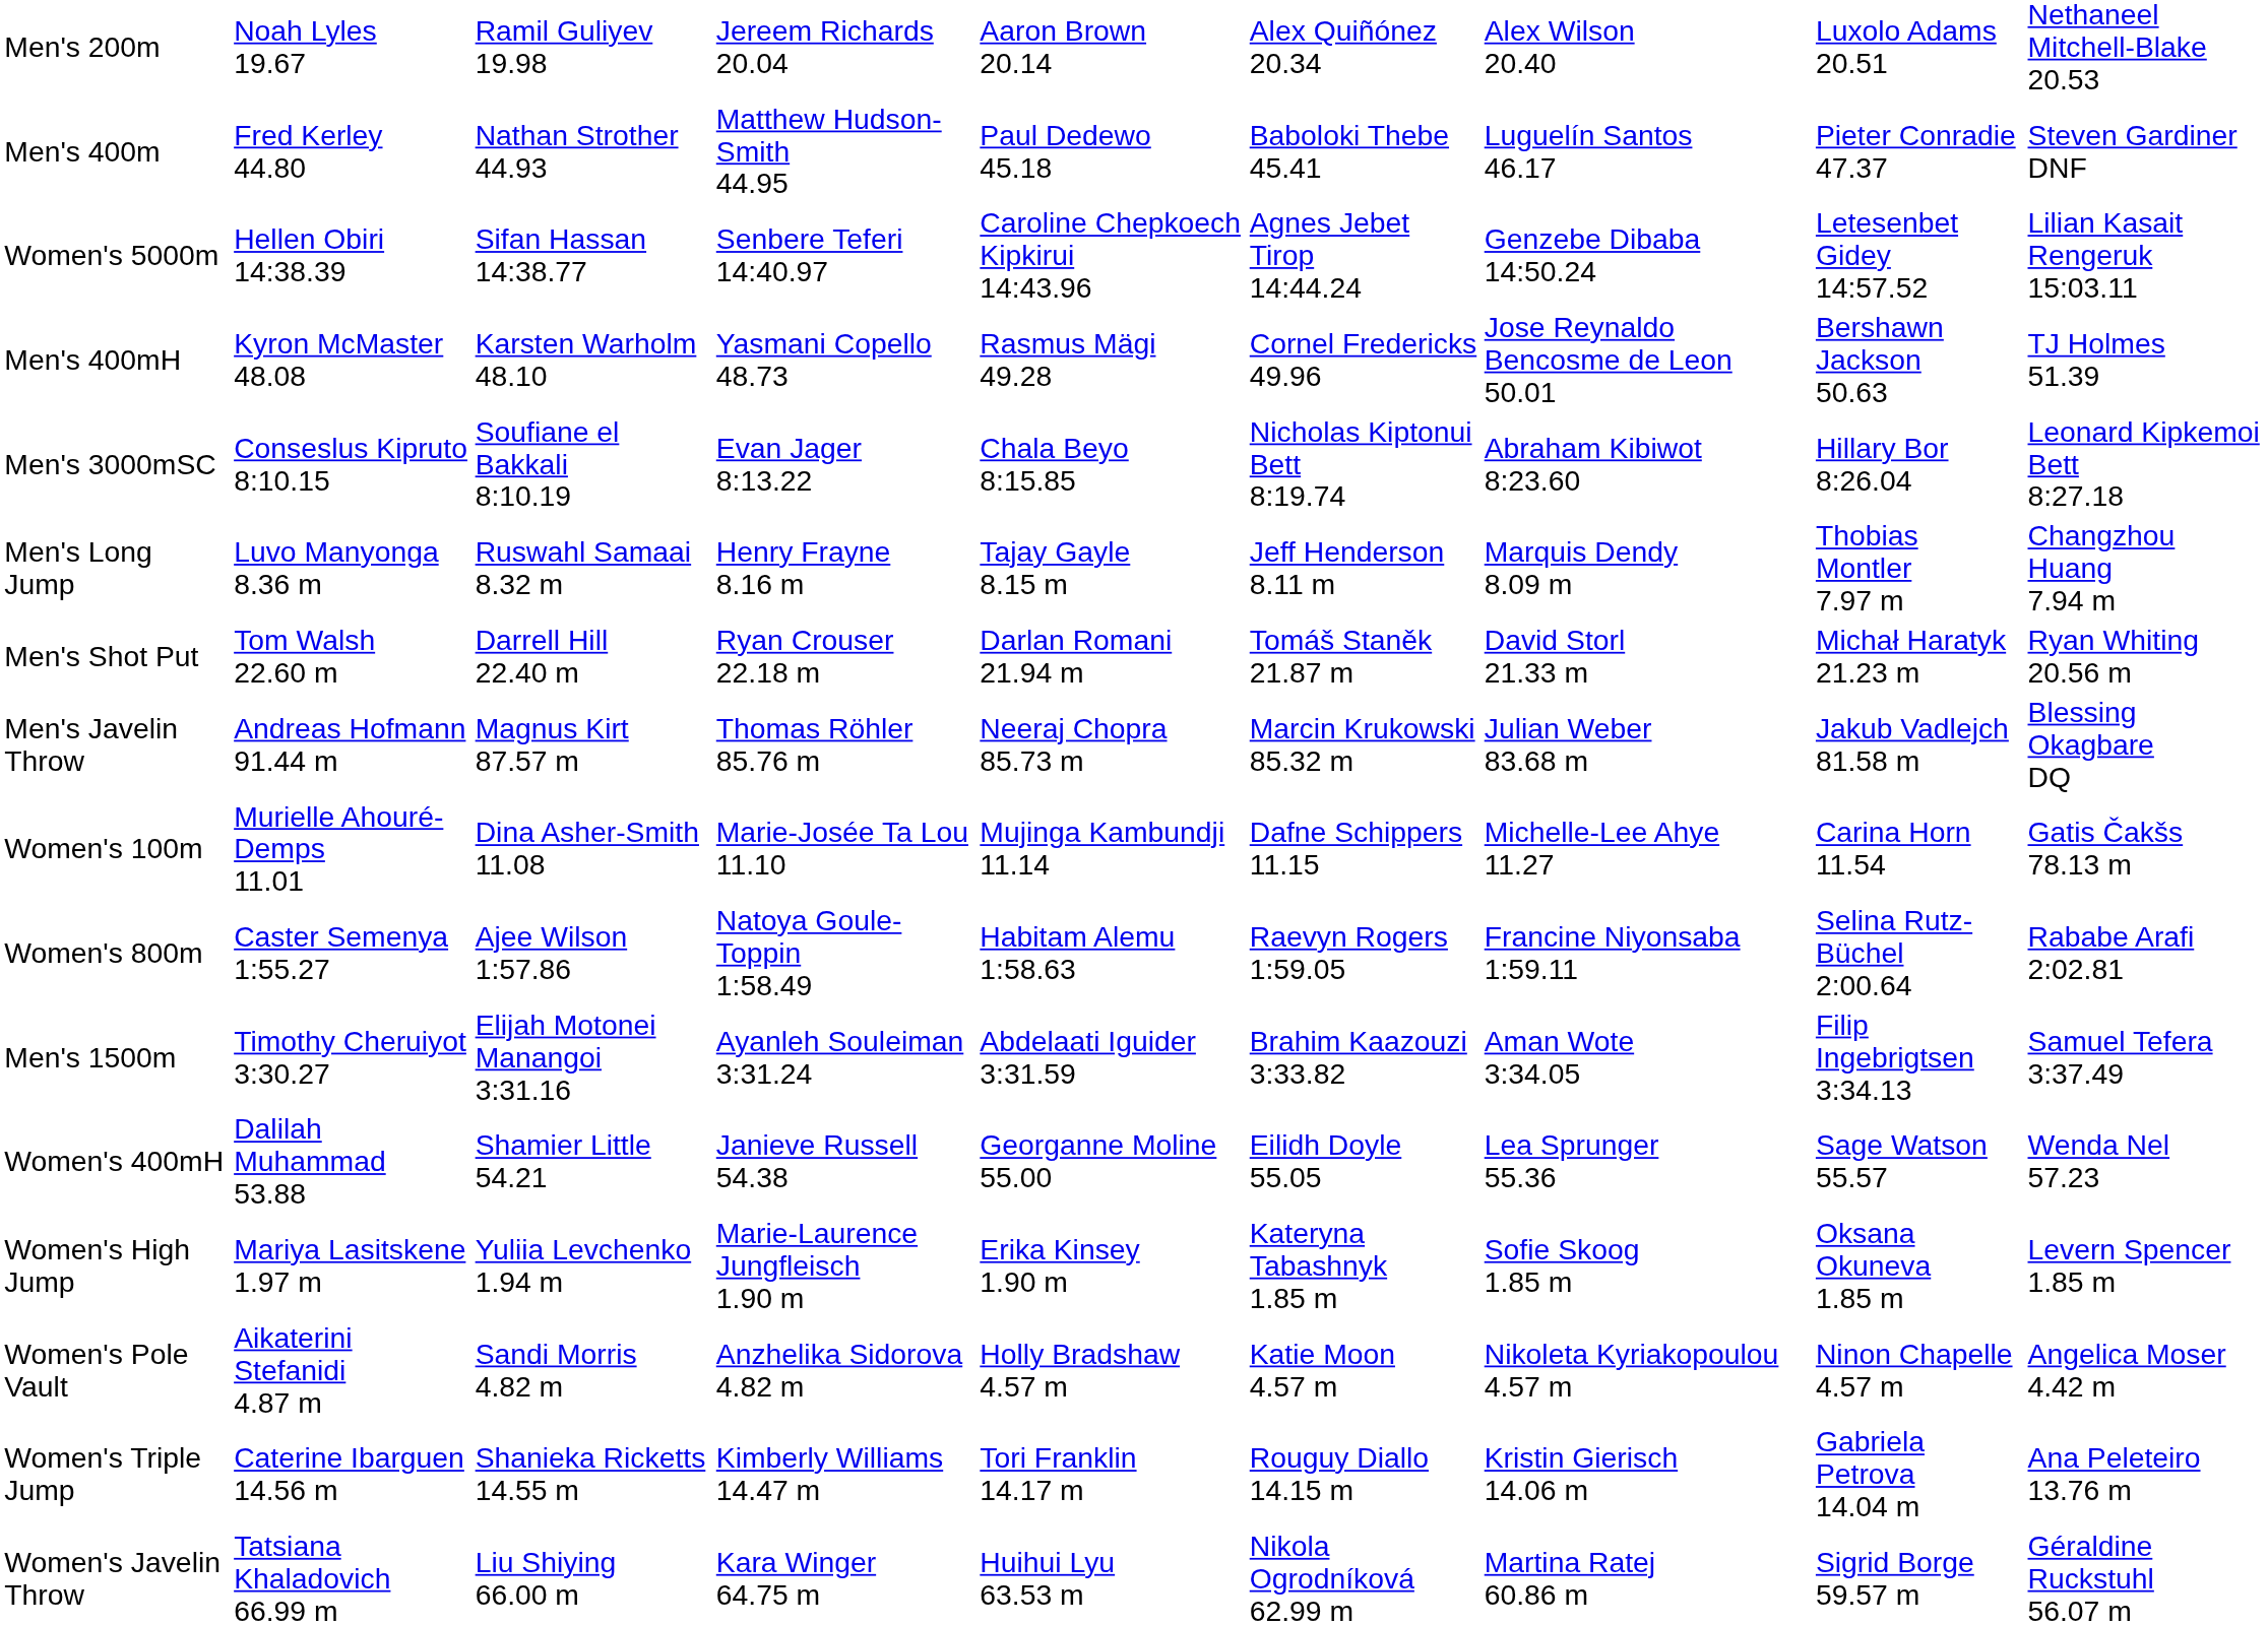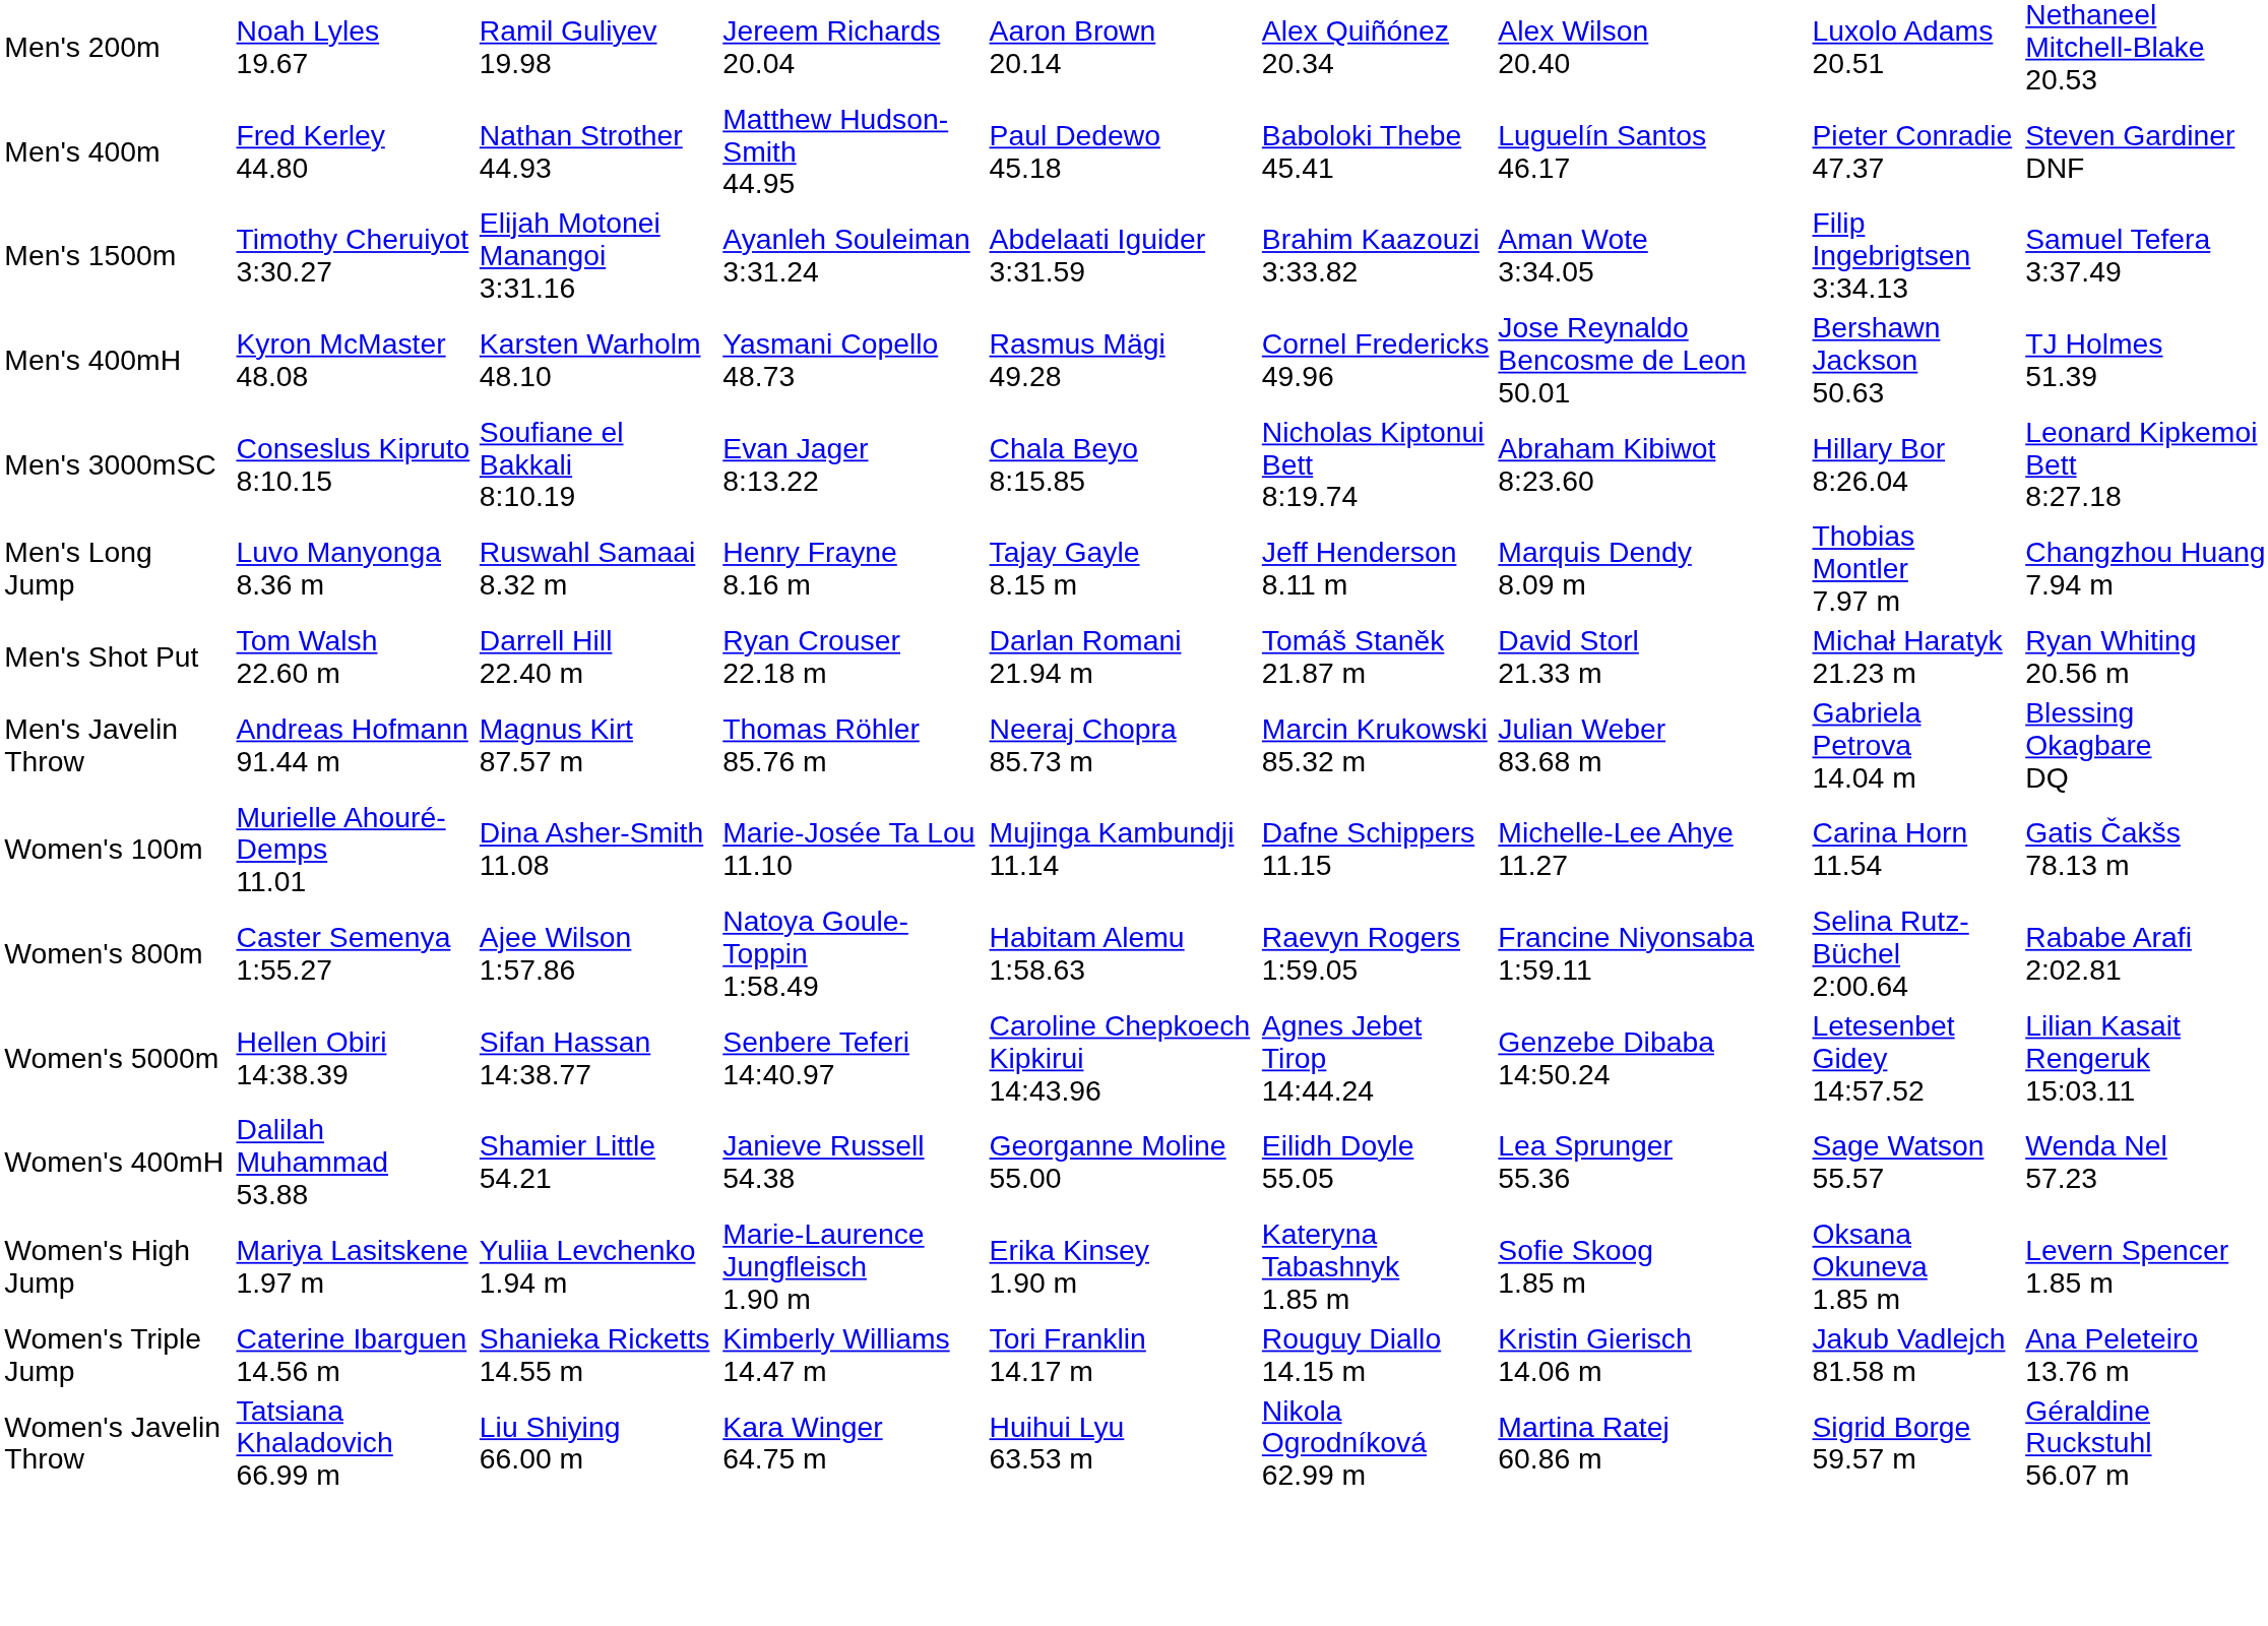 <table>
 <tr>
 <td>Men's 200m<br></td>
 <td><a href='#'>Noah Lyles</a><br>  19.67</td>
 <td><a href='#'>Ramil Guliyev</a><br>  19.98</td>
 <td><a href='#'>Jereem Richards</a><br>  20.04</td>
 <td><a href='#'>Aaron Brown</a><br>  20.14</td>
 <td><a href='#'>Alex Quiñónez</a><br>  20.34</td>
 <td><a href='#'>Alex Wilson</a><br>  20.40</td>
 <td><a href='#'>Luxolo Adams</a><br>  20.51</td>
 <td><a href='#'>Nethaneel Mitchell-Blake</a><br>  20.53</td>
 </tr>
 <tr>
 <td>Men's 400m</td>
 <td><a href='#'>Fred Kerley</a><br>  44.80</td>
 <td><a href='#'>Nathan Strother</a><br>  44.93</td>
 <td><a href='#'>Matthew Hudson-Smith</a><br>  44.95</td>
 <td><a href='#'>Paul Dedewo</a><br>  45.18</td>
 <td><a href='#'>Baboloki Thebe</a><br>  45.41</td>
 <td><a href='#'>Luguelín Santos</a><br>  46.17</td>
 <td><a href='#'>Pieter Conradie</a><br>  47.37</td>
 <td><a href='#'>Steven Gardiner</a><br>  DNF</td>
 </tr>
 <tr>
-<td>Women's 5000m</td>
-<td><a href='#'>Hellen Obiri</a><br>  14:38.39</td>
-<td><a href='#'>Sifan Hassan</a><br>  14:38.77</td>
-<td><a href='#'>Senbere Teferi</a><br>  14:40.97</td>
-<td><a href='#'>Caroline Chepkoech Kipkirui</a><br>  14:43.96</td>
-<td><a href='#'>Agnes Jebet Tirop</a><br>  14:44.24</td>
-<td><a href='#'>Genzebe Dibaba</a><br>  14:50.24</td>
-<td><a href='#'>Letesenbet Gidey</a><br>  14:57.52</td>
-<td><a href='#'>Lilian Kasait Rengeruk</a><br>  15:03.11</td>
+<td>Men's 1500m</td>
+<td><a href='#'>Timothy Cheruiyot</a><br>  3:30.27</td>
+<td><a href='#'>Elijah Motonei Manangoi</a><br>  3:31.16</td>
+<td><a href='#'>Ayanleh Souleiman</a><br>  3:31.24</td>
+<td><a href='#'>Abdelaati Iguider</a><br>  3:31.59</td>
+<td><a href='#'>Brahim Kaazouzi</a><br>  3:33.82</td>
+<td><a href='#'>Aman Wote</a><br>  3:34.05</td>
+<td><a href='#'>Filip Ingebrigtsen</a><br>  3:34.13</td>
+<td><a href='#'>Samuel Tefera</a><br>  3:37.49</td>
 </tr>
 <tr>
 <td>Men's 400mH</td>
 <td><a href='#'>Kyron McMaster</a><br>  48.08</td>
 <td><a href='#'>Karsten Warholm</a><br>  48.10</td>
 <td><a href='#'>Yasmani Copello</a><br>  48.73</td>
 <td><a href='#'>Rasmus Mägi</a><br>  49.28</td>
 <td><a href='#'>Cornel Fredericks</a><br>  49.96</td>
 <td><a href='#'>Jose Reynaldo Bencosme de Leon</a><br>  50.01</td>
 <td><a href='#'>Bershawn Jackson</a><br>  50.63</td>
 <td><a href='#'>TJ Holmes</a><br>  51.39</td>
 </tr>
 <tr>
 <td>Men's 3000mSC</td>
 <td><a href='#'>Conseslus Kipruto</a><br>  8:10.15</td>
 <td><a href='#'>Soufiane el Bakkali</a><br>  8:10.19</td>
 <td><a href='#'>Evan Jager</a><br>  8:13.22</td>
 <td><a href='#'>Chala Beyo</a><br>  8:15.85</td>
 <td><a href='#'>Nicholas Kiptonui Bett</a><br>  8:19.74</td>
 <td><a href='#'>Abraham Kibiwot</a><br>  8:23.60</td>
 <td><a href='#'>Hillary Bor</a><br>  8:26.04</td>
 <td><a href='#'>Leonard Kipkemoi Bett</a><br>  8:27.18</td>
 </tr>
 <tr>
 <td>Men's Long Jump</td>
 <td><a href='#'>Luvo Manyonga</a><br>  8.36 m</td>
 <td><a href='#'>Ruswahl Samaai</a><br>  8.32 m</td>
 <td><a href='#'>Henry Frayne</a><br>  8.16 m</td>
 <td><a href='#'>Tajay Gayle</a><br>  8.15 m</td>
 <td><a href='#'>Jeff Henderson</a><br>  8.11 m</td>
 <td><a href='#'>Marquis Dendy</a><br>  8.09 m</td>
 <td><a href='#'>Thobias Montler</a><br>  7.97 m</td>
 <td><a href='#'>Changzhou Huang</a><br>  7.94 m</td>
 </tr>
 <tr>
 <td>Men's Shot Put</td>
 <td><a href='#'>Tom Walsh</a><br>  22.60 m</td>
 <td><a href='#'>Darrell Hill</a><br>  22.40 m</td>
 <td><a href='#'>Ryan Crouser</a><br>  22.18 m</td>
 <td><a href='#'>Darlan Romani</a><br>  21.94 m</td>
 <td><a href='#'>Tomáš Staněk</a><br>  21.87 m</td>
 <td><a href='#'>David Storl</a><br>  21.33 m</td>
 <td><a href='#'>Michał Haratyk</a><br>  21.23 m</td>
 <td><a href='#'>Ryan Whiting</a><br>  20.56 m</td>
 </tr>
 <tr>
 <td>Men's Javelin Throw</td>
 <td><a href='#'>Andreas Hofmann</a><br>  91.44 m</td>
 <td><a href='#'>Magnus Kirt</a><br>  87.57 m</td>
 <td><a href='#'>Thomas Röhler</a><br>  85.76 m</td>
 <td><a href='#'>Neeraj Chopra</a><br>  85.73 m</td>
 <td><a href='#'>Marcin Krukowski</a><br>  85.32 m</td>
 <td><a href='#'>Julian Weber</a><br>  83.68 m</td>
-<td><a href='#'>Jakub Vadlejch</a><br>  81.58 m</td>
+<td><a href='#'>Gabriela Petrova</a><br>  14.04 m</td>
 <td><a href='#'>Blessing Okagbare</a><br>  DQ</td>
 </tr>
 <tr>
 <td>Women's 100m<br></td>
 <td><a href='#'>Murielle Ahouré-Demps</a><br>  11.01</td>
 <td><a href='#'>Dina Asher-Smith</a><br>  11.08</td>
 <td><a href='#'>Marie-Josée Ta Lou</a><br>  11.10</td>
 <td><a href='#'>Mujinga Kambundji</a><br>  11.14</td>
 <td><a href='#'>Dafne Schippers</a><br>  11.15</td>
 <td><a href='#'>Michelle-Lee Ahye</a><br>  11.27</td>
 <td><a href='#'>Carina Horn</a><br>  11.54</td>
 <td><a href='#'>Gatis Čakšs</a><br>  78.13 m</td>
 </tr>
 <tr>
 <td>Women's 800m</td>
 <td><a href='#'>Caster Semenya</a><br>  1:55.27</td>
 <td><a href='#'>Ajee Wilson</a><br>  1:57.86</td>
 <td><a href='#'>Natoya Goule-Toppin</a><br>  1:58.49</td>
 <td><a href='#'>Habitam Alemu</a><br>  1:58.63</td>
 <td><a href='#'>Raevyn Rogers</a><br>  1:59.05</td>
 <td><a href='#'>Francine Niyonsaba</a><br>  1:59.11</td>
 <td><a href='#'>Selina Rutz-Büchel</a><br>  2:00.64</td>
 <td><a href='#'>Rababe Arafi</a><br>  2:02.81</td>
 </tr>
 <tr>
-<td>Men's 1500m</td>
-<td><a href='#'>Timothy Cheruiyot</a><br>  3:30.27</td>
-<td><a href='#'>Elijah Motonei Manangoi</a><br>  3:31.16</td>
-<td><a href='#'>Ayanleh Souleiman</a><br>  3:31.24</td>
-<td><a href='#'>Abdelaati Iguider</a><br>  3:31.59</td>
-<td><a href='#'>Brahim Kaazouzi</a><br>  3:33.82</td>
-<td><a href='#'>Aman Wote</a><br>  3:34.05</td>
-<td><a href='#'>Filip Ingebrigtsen</a><br>  3:34.13</td>
-<td><a href='#'>Samuel Tefera</a><br>  3:37.49</td>
+<td>Women's 5000m</td>
+<td><a href='#'>Hellen Obiri</a><br>  14:38.39</td>
+<td><a href='#'>Sifan Hassan</a><br>  14:38.77</td>
+<td><a href='#'>Senbere Teferi</a><br>  14:40.97</td>
+<td><a href='#'>Caroline Chepkoech Kipkirui</a><br>  14:43.96</td>
+<td><a href='#'>Agnes Jebet Tirop</a><br>  14:44.24</td>
+<td><a href='#'>Genzebe Dibaba</a><br>  14:50.24</td>
+<td><a href='#'>Letesenbet Gidey</a><br>  14:57.52</td>
+<td><a href='#'>Lilian Kasait Rengeruk</a><br>  15:03.11</td>
 </tr>
 <tr>
 <td>Women's 400mH</td>
 <td><a href='#'>Dalilah Muhammad</a><br>  53.88</td>
 <td><a href='#'>Shamier Little</a><br>  54.21</td>
 <td><a href='#'>Janieve Russell</a><br>  54.38</td>
 <td><a href='#'>Georganne Moline</a><br>  55.00</td>
 <td><a href='#'>Eilidh Doyle</a><br>  55.05</td>
 <td><a href='#'>Lea Sprunger</a><br>  55.36</td>
 <td><a href='#'>Sage Watson</a><br>  55.57</td>
 <td><a href='#'>Wenda Nel</a><br>  57.23</td>
 </tr>
 <tr>
 <td>Women's High Jump</td>
 <td><a href='#'>Mariya Lasitskene</a><br>  1.97 m</td>
 <td><a href='#'>Yuliia Levchenko</a><br>  1.94 m</td>
 <td><a href='#'>Marie-Laurence Jungfleisch</a><br>  1.90 m</td>
 <td><a href='#'>Erika Kinsey</a><br>  1.90 m</td>
 <td><a href='#'>Kateryna Tabashnyk</a><br>  1.85 m</td>
 <td><a href='#'>Sofie Skoog</a><br>  1.85 m</td>
 <td><a href='#'>Oksana Okuneva</a><br>  1.85 m</td>
 <td><a href='#'>Levern Spencer</a><br>  1.85 m</td>
 </tr>
 <tr>
-<td>Women's Pole Vault</td>
-<td><a href='#'>Aikaterini Stefanidi</a><br>  4.87 m</td>
-<td><a href='#'>Sandi Morris</a><br>  4.82 m</td>
-<td><a href='#'>Anzhelika Sidorova</a><br>  4.82 m</td>
-<td><a href='#'>Holly Bradshaw</a><br>  4.57 m</td>
-<td><a href='#'>Katie Moon</a><br>  4.57 m</td>
-<td><a href='#'>Nikoleta Kyriakopoulou</a><br>  4.57 m</td>
-<td><a href='#'>Ninon Chapelle</a><br>  4.57 m</td>
-<td><a href='#'>Angelica Moser</a><br>  4.42 m</td>
-</tr>
-<tr>
 <td>Women's Triple Jump</td>
 <td><a href='#'>Caterine Ibarguen</a><br>  14.56 m</td>
 <td><a href='#'>Shanieka Ricketts</a><br>  14.55 m</td>
 <td><a href='#'>Kimberly Williams</a><br>  14.47 m</td>
 <td><a href='#'>Tori Franklin</a><br>  14.17 m</td>
 <td><a href='#'>Rouguy Diallo</a><br>  14.15 m</td>
 <td><a href='#'>Kristin Gierisch</a><br>  14.06 m</td>
-<td><a href='#'>Gabriela Petrova</a><br>  14.04 m</td>
+<td><a href='#'>Jakub Vadlejch</a><br>  81.58 m</td>
 <td><a href='#'>Ana Peleteiro</a><br>  13.76 m</td>
 </tr>
 <tr>
 <td>Women's Javelin Throw</td>
 <td><a href='#'>Tatsiana Khaladovich</a><br>  66.99 m</td>
 <td><a href='#'>Liu Shiying</a><br>  66.00 m</td>
 <td><a href='#'>Kara Winger</a><br>  64.75 m</td>
 <td><a href='#'>Huihui Lyu</a><br>  63.53 m</td>
 <td><a href='#'>Nikola Ogrodníková</a><br>  62.99 m</td>
 <td><a href='#'>Martina Ratej</a><br>  60.86 m</td>
 <td><a href='#'>Sigrid Borge</a><br>  59.57 m</td>
 <td><a href='#'>Géraldine Ruckstuhl</a><br>  56.07 m</td>
 </tr>
 </table>
